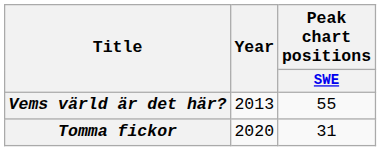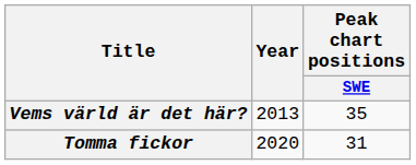 <table class="wikitable plainrowheaders" style="text-align:center;">
 <tr>
 <th scope="col" rowspan="2">Title</th>
 <th scope="col" rowspan="2">Year</th>
 <th scope="col" colspan="1">Peak chart positions</th>
 </tr>
 <tr>
 <th scope="col" style="width:3em;font-size:85%;"><a href='#'>SWE</a></th>
 </tr>
 <tr>
 <th scope="row"><em>Vems värld är det här?</em></th>
 <td>2013</td>
-<td>55<br></td>
+<td>35<br></td>
 </tr>
 <tr>
 <th scope="row"><em>Tomma fickor</em></th>
 <td>2020</td>
 <td>31<br></td>
 </tr>
 </table>
